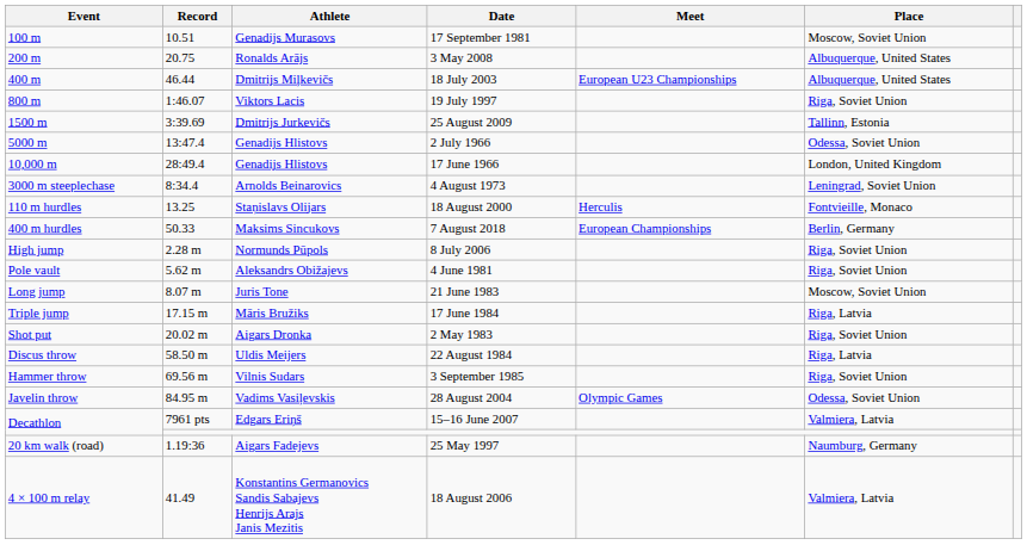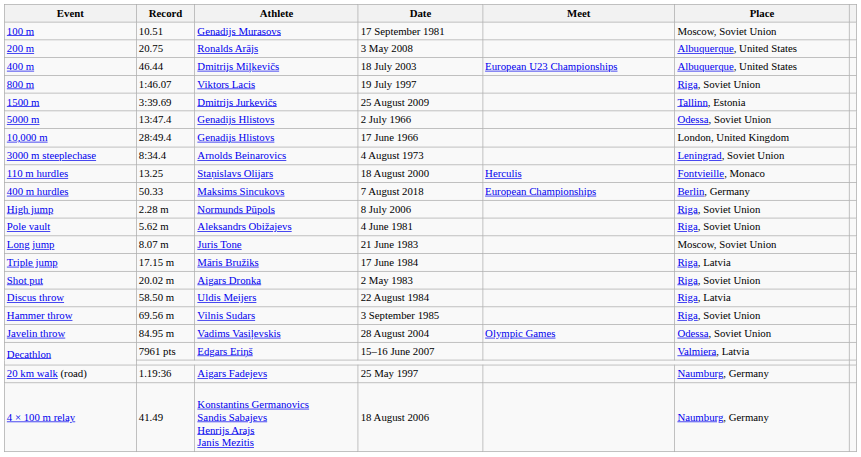 <table class="wikitable" style="font-size:95%; width: 95%;">
 <tr>
 <th>Event</th>
 <th>Record</th>
 <th>Athlete</th>
 <th>Date</th>
 <th>Meet</th>
 <th>Place</th>
 <th></th>
 </tr>
 <tr>
 <td><a href='#'>100 m</a></td>
 <td>10.51</td>
 <td><a href='#'>Genadijs Murasovs</a></td>
 <td>17 September 1981</td>
 <td></td>
 <td>Moscow, Soviet Union</td>
 <td></td>
 </tr>
 <tr>
 <td><a href='#'>200 m</a></td>
 <td>20.75  </td>
 <td><a href='#'>Ronalds Arājs</a></td>
 <td>3 May 2008</td>
 <td></td>
 <td><a href='#'>Albuquerque</a>, United States</td>
 <td></td>
 </tr>
 <tr>
 <td><a href='#'>400 m</a></td>
 <td>46.44</td>
 <td><a href='#'>Dmitrijs Miļkevičs</a></td>
 <td>18 July 2003</td>
 <td><a href='#'>European U23 Championships</a></td>
 <td><a href='#'>Albuquerque</a>, United States</td>
 <td></td>
 </tr>
 <tr>
 <td><a href='#'>800 m</a></td>
 <td>1:46.07</td>
 <td><a href='#'>Viktors Lacis</a></td>
 <td>19 July 1997</td>
 <td></td>
 <td> <a href='#'>Riga</a>, Soviet Union</td>
 <td></td>
 </tr>
 <tr>
 <td><a href='#'>1500 m</a></td>
 <td>3:39.69</td>
 <td><a href='#'>Dmitrijs Jurkevičs</a></td>
 <td>25 August 2009</td>
 <td></td>
 <td><a href='#'>Tallinn</a>, Estonia</td>
 <td></td>
 </tr>
 <tr>
 <td><a href='#'>5000 m</a></td>
 <td>13:47.4 </td>
 <td><a href='#'>Genadijs Hlistovs</a></td>
 <td>2 July 1966</td>
 <td></td>
 <td><a href='#'>Odessa</a>, Soviet Union</td>
 <td></td>
 </tr>
 <tr>
 <td><a href='#'>10,000 m</a></td>
 <td>28:49.4 </td>
 <td><a href='#'>Genadijs Hlistovs</a></td>
 <td>17 June 1966</td>
 <td></td>
 <td>London, United Kingdom</td>
 <td></td>
 </tr>
 <tr>
 <td><a href='#'>3000 m steeplechase</a></td>
 <td>8:34.4 </td>
 <td><a href='#'>Arnolds Beinarovics</a></td>
 <td>4 August 1973</td>
 <td></td>
 <td><a href='#'>Leningrad</a>, Soviet Union</td>
 <td></td>
 </tr>
 <tr>
 <td><a href='#'>110 m hurdles</a></td>
 <td>13.25 </td>
 <td><a href='#'>Staņislavs Olijars</a></td>
 <td>18 August 2000</td>
 <td><a href='#'>Herculis</a></td>
 <td> <a href='#'>Fontvieille</a>, Monaco</td>
 <td></td>
 </tr>
 <tr>
 <td><a href='#'>400 m hurdles</a></td>
 <td>50.33</td>
 <td><a href='#'>Maksims Sincukovs</a></td>
 <td>7 August 2018</td>
 <td><a href='#'>European Championships</a></td>
 <td> <a href='#'>Berlin</a>, Germany</td>
 <td></td>
 </tr>
 <tr>
 <td><a href='#'>High jump</a></td>
 <td>2.28 m</td>
 <td><a href='#'>Normunds Pūpols</a></td>
 <td>8 July 2006</td>
 <td></td>
 <td> <a href='#'>Riga</a>, Soviet Union</td>
 <td></td>
 </tr>
 <tr>
 <td><a href='#'>Pole vault</a></td>
 <td>5.62 m</td>
 <td><a href='#'>Aleksandrs Obižajevs</a></td>
 <td>4 June 1981</td>
 <td></td>
 <td> <a href='#'>Riga</a>, Soviet Union</td>
 <td></td>
 </tr>
 <tr>
 <td><a href='#'>Long jump</a></td>
 <td>8.07 m</td>
 <td><a href='#'>Juris Tone</a></td>
 <td>21 June 1983</td>
 <td></td>
 <td> Moscow, Soviet Union</td>
 <td></td>
 </tr>
 <tr>
 <td><a href='#'>Triple jump</a></td>
 <td>17.15 m</td>
 <td><a href='#'>Māris Bružiks</a></td>
 <td>17 June 1984</td>
 <td></td>
 <td><a href='#'>Riga</a>, Latvia</td>
 <td></td>
 </tr>
 <tr>
 <td><a href='#'>Shot put</a></td>
 <td>20.02 m</td>
 <td><a href='#'>Aigars Dronka</a></td>
 <td>2 May 1983</td>
 <td></td>
 <td> <a href='#'>Riga</a>, Soviet Union</td>
 <td></td>
 </tr>
 <tr>
 <td><a href='#'>Discus throw</a></td>
 <td>58.50 m</td>
 <td><a href='#'>Uldis Meijers</a></td>
 <td>22 August 1984</td>
 <td></td>
 <td><a href='#'>Riga</a>, Latvia</td>
 <td></td>
 </tr>
 <tr>
 <td><a href='#'>Hammer throw</a></td>
 <td>69.56 m</td>
 <td><a href='#'>Vilnis Sudars</a></td>
 <td>3 September 1985</td>
 <td></td>
 <td> <a href='#'>Riga</a>, Soviet Union</td>
 <td></td>
 </tr>
 <tr>
 <td><a href='#'>Javelin throw</a></td>
 <td>84.95 m</td>
 <td><a href='#'>Vadims Vasiļevskis</a></td>
 <td>28 August 2004</td>
 <td><a href='#'>Olympic Games</a></td>
 <td><a href='#'>Odessa</a>, Soviet Union</td>
 <td></td>
 </tr>
 <tr>
 <td rowspan=2><a href='#'>Decathlon</a></td>
 <td>7961 pts</td>
 <td><a href='#'>Edgars Eriņš</a></td>
 <td>15–16 June 2007</td>
 <td></td>
 <td> <a href='#'>Valmiera</a>, Latvia</td>
 <td></td>
 </tr>
 <tr>
 <td colspan=5></td>
 <td></td>
 </tr>
 <tr>
 <td><a href='#'>20 km walk</a> (road)</td>
 <td>1.19:36</td>
 <td><a href='#'>Aigars Fadejevs</a></td>
 <td>25 May 1997</td>
 <td></td>
 <td> <a href='#'>Naumburg</a>, Germany</td>
 <td></td>
 </tr>
 <tr>
 <td><a href='#'>4 × 100 m relay</a></td>
 <td>41.49</td>
 <td><br><a href='#'>Konstantins Germanovics</a><br><a href='#'>Sandis Sabajevs</a><br><a href='#'>Henrijs Arajs</a><br><a href='#'>Janis Mezitis</a></td>
 <td>18 August 2006</td>
 <td></td>
-<td> <a href='#'>Valmiera</a>, Latvia</td>
+<td> <a href='#'>Naumburg</a>, Germany</td>
 <td></td>
 </tr>
 </table>
